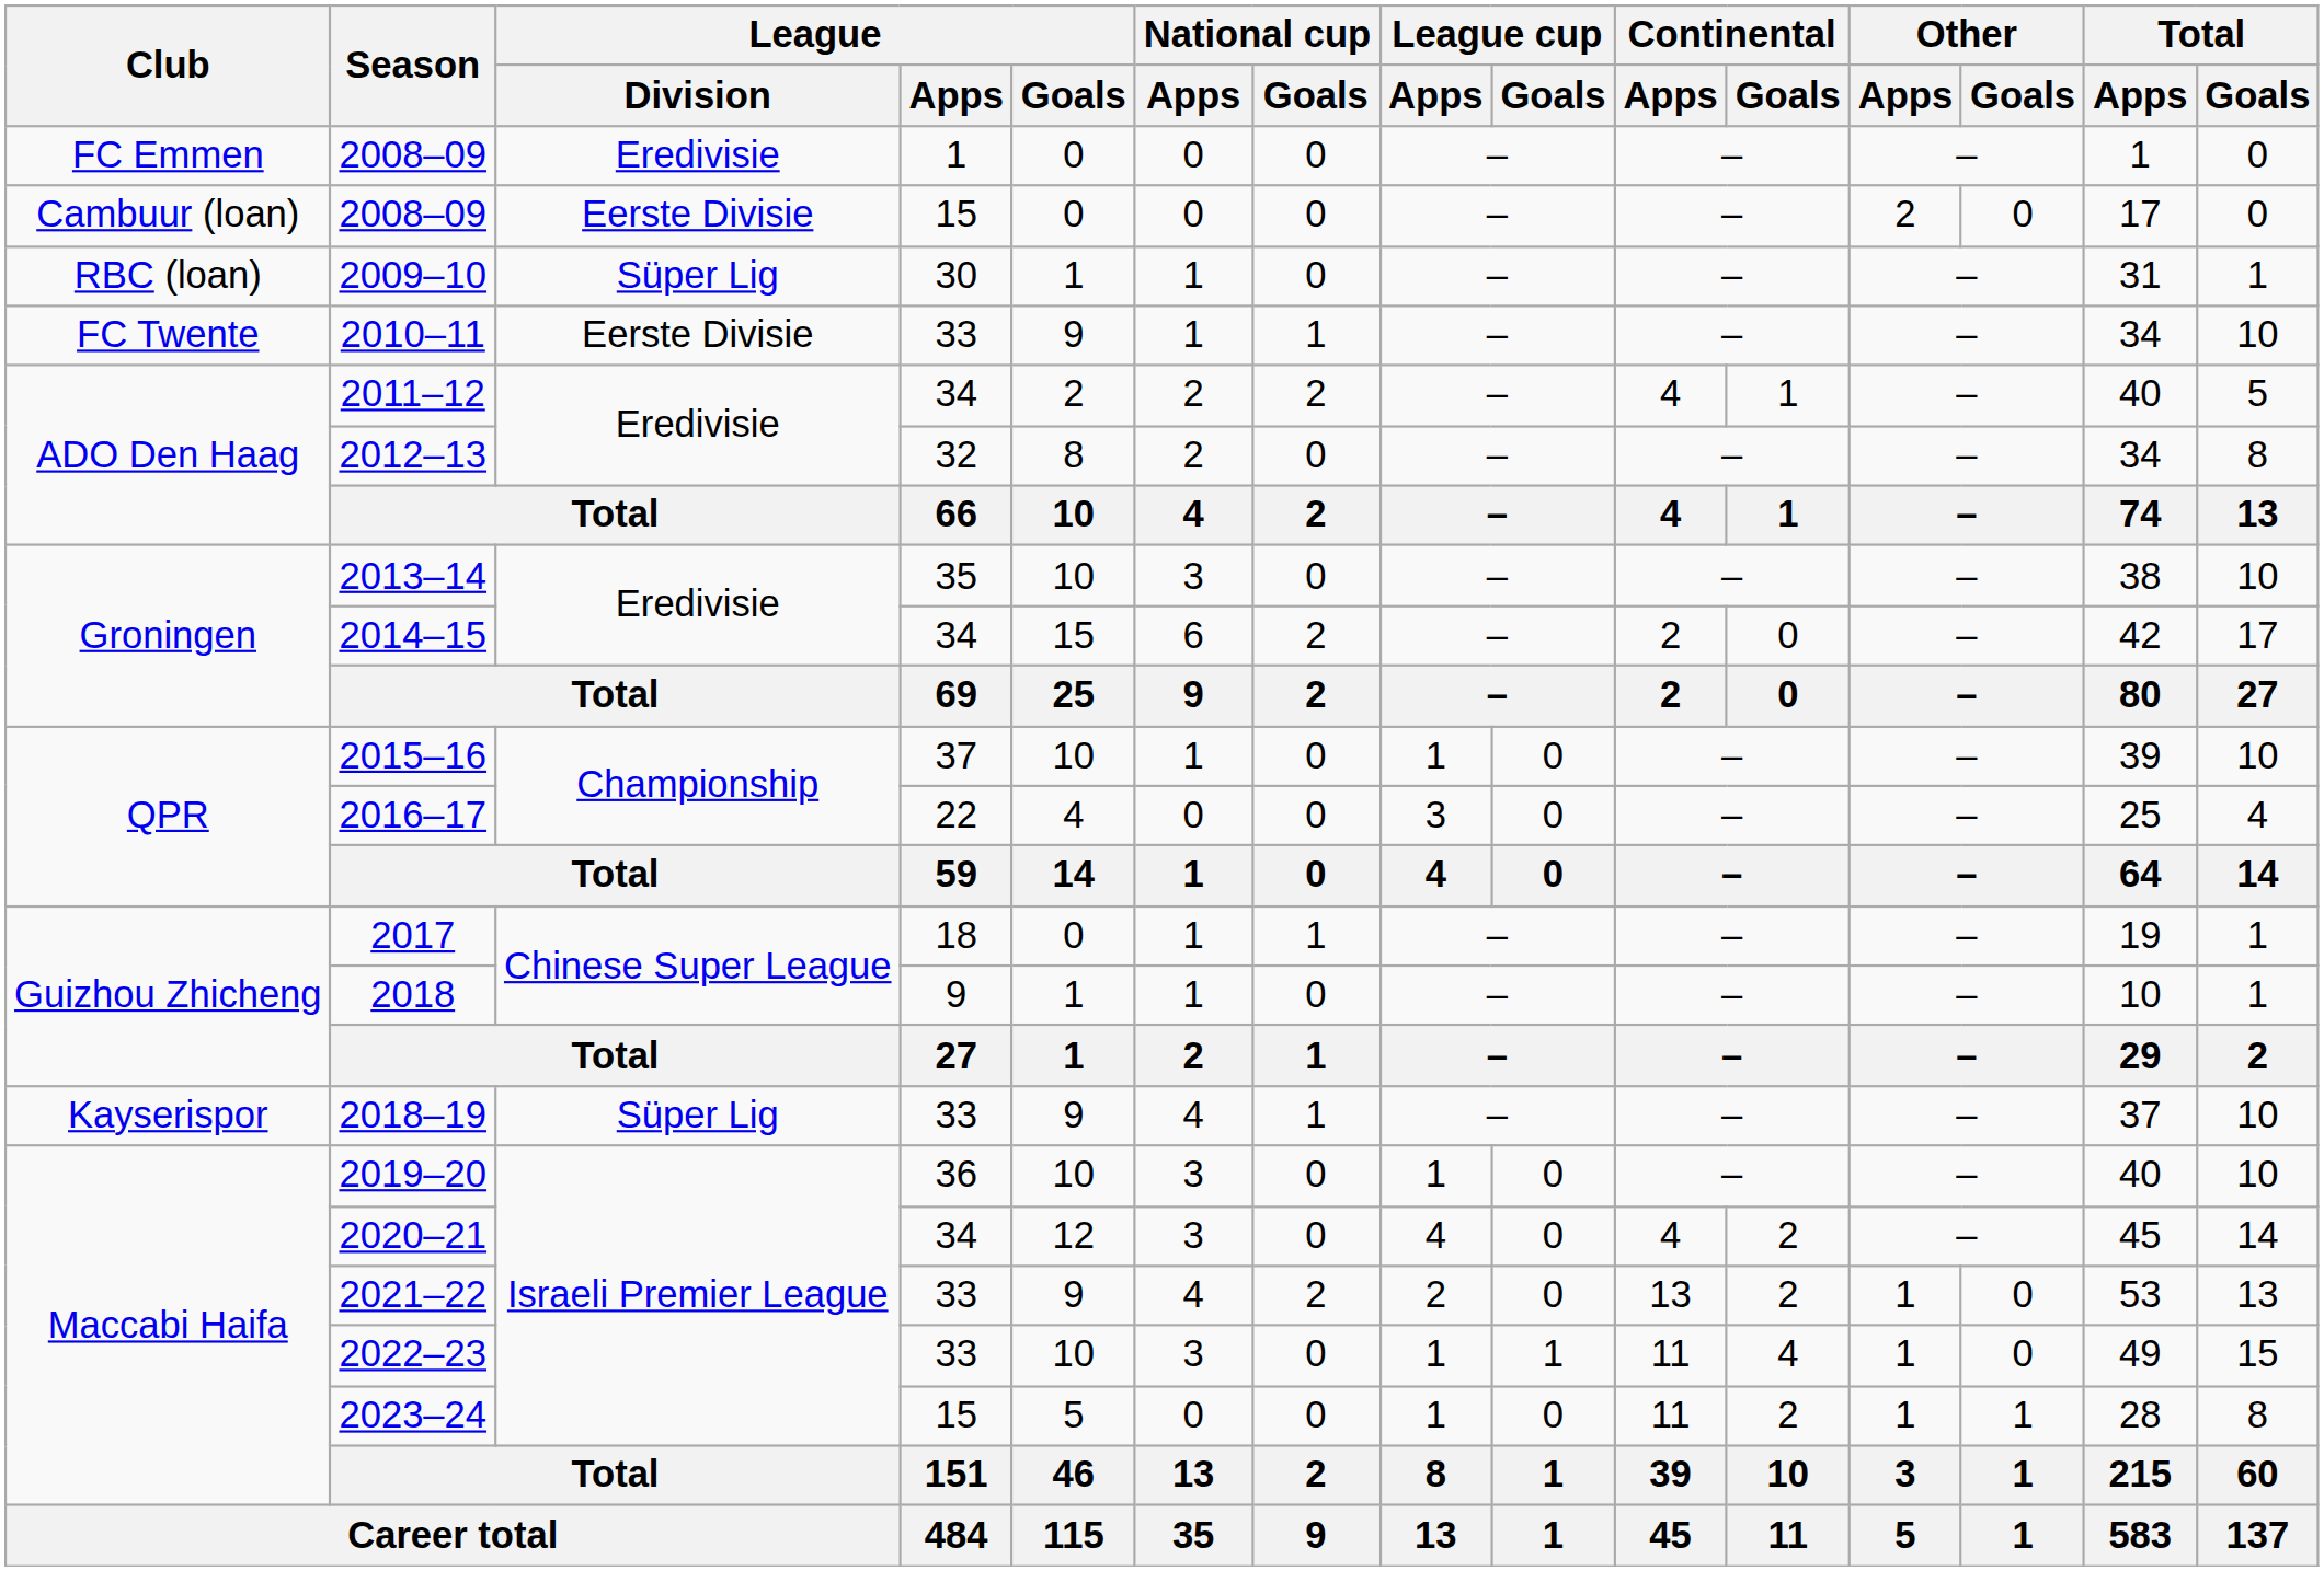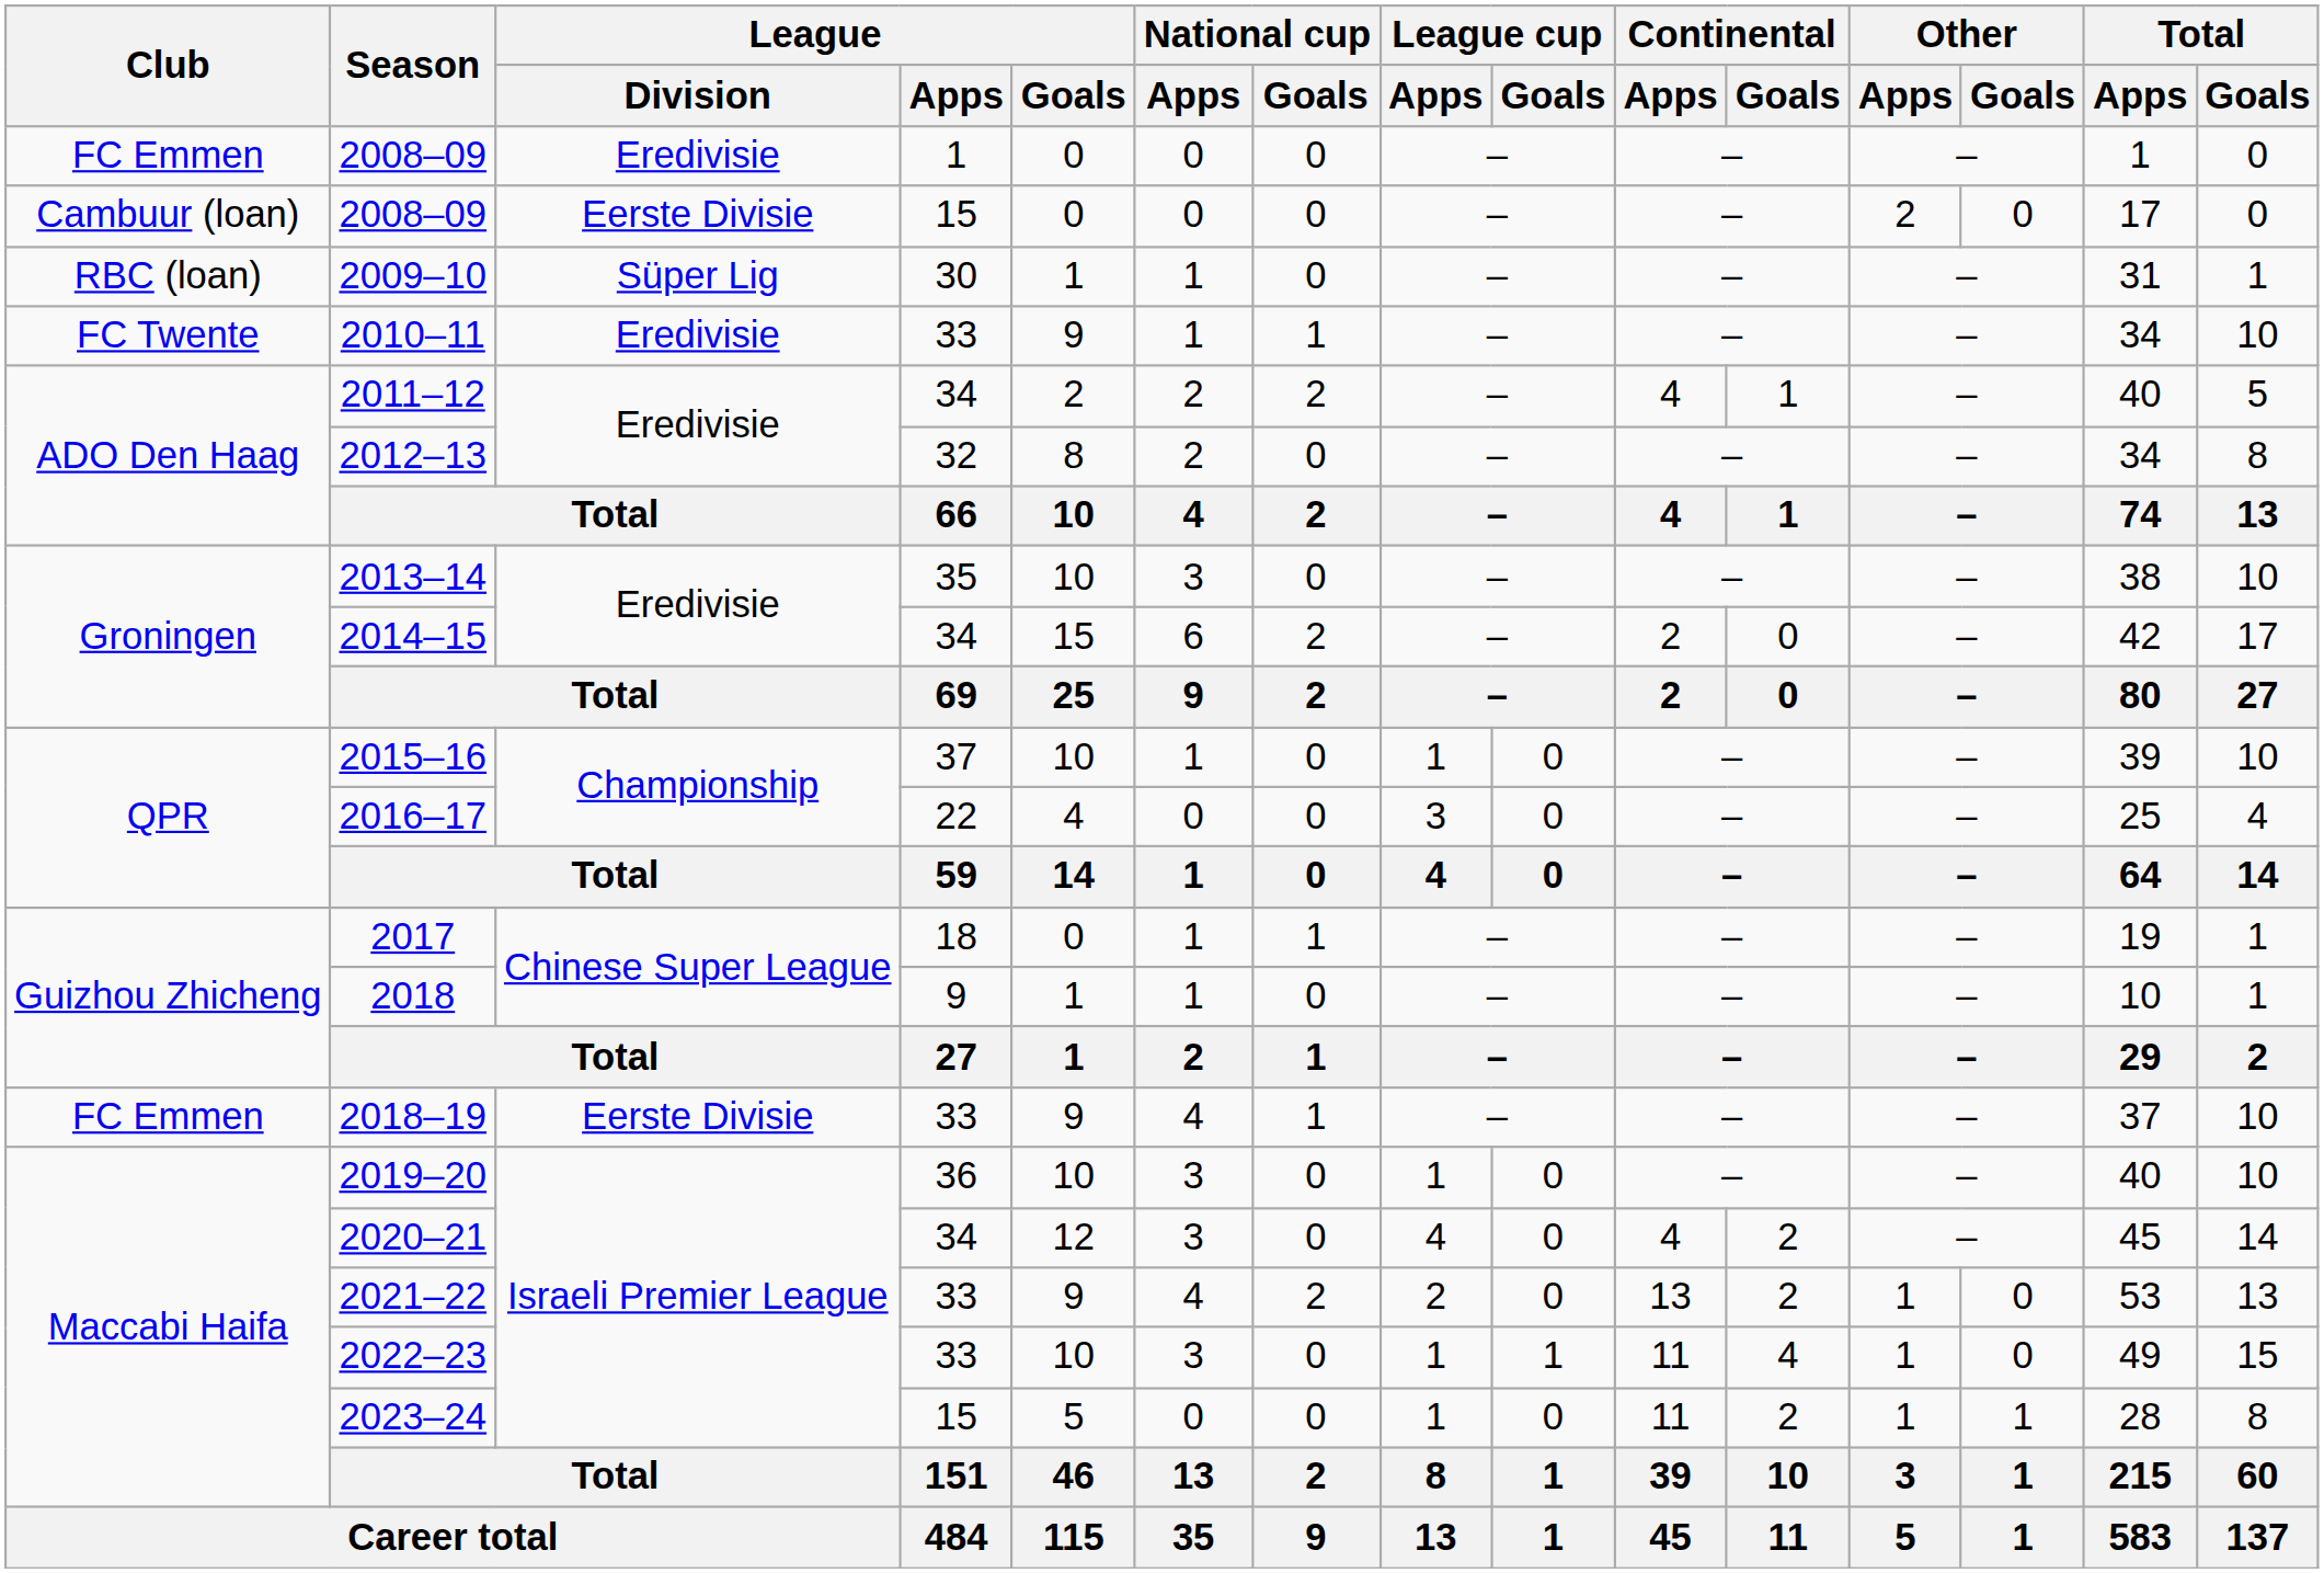 <table class="wikitable" style="text-align:center">
 <tr>
 <th rowspan="2">Club</th>
 <th rowspan="2">Season</th>
 <th colspan="3">League</th>
 <th colspan="2">National cup</th>
 <th colspan="2">League cup</th>
 <th colspan="2">Continental</th>
 <th colspan="2">Other</th>
 <th colspan="2">Total</th>
 </tr>
 <tr>
 <th>Division</th>
 <th>Apps</th>
 <th>Goals</th>
 <th>Apps</th>
 <th>Goals</th>
 <th>Apps</th>
 <th>Goals</th>
 <th>Apps</th>
 <th>Goals</th>
 <th>Apps</th>
 <th>Goals</th>
 <th>Apps</th>
 <th>Goals</th>
 </tr>
 <tr>
 <td><a href='#'>FC Emmen</a></td>
 <td><a href='#'>2008–09</a></td>
 <td><a href='#'>Eredivisie</a></td>
 <td>1</td>
 <td>0</td>
 <td>0</td>
 <td>0</td>
 <td colspan="2">–</td>
 <td colspan="2">–</td>
 <td colspan="2">–</td>
 <td>1</td>
 <td>0</td>
 </tr>
 <tr>
 <td><a href='#'>Cambuur</a> (loan)</td>
 <td><a href='#'>2008–09</a></td>
 <td><a href='#'>Eerste Divisie</a></td>
 <td>15</td>
 <td>0</td>
 <td>0</td>
 <td>0</td>
 <td colspan="2">–</td>
 <td colspan="2">–</td>
 <td>2</td>
 <td>0</td>
 <td>17</td>
 <td>0</td>
 </tr>
 <tr>
 <td><a href='#'>RBC</a> (loan)</td>
 <td><a href='#'>2009–10</a></td>
 <td><a href='#'>Süper Lig</a></td>
 <td>30</td>
 <td>1</td>
 <td>1</td>
 <td>0</td>
 <td colspan="2">–</td>
 <td colspan="2">–</td>
 <td colspan="2">–</td>
 <td>31</td>
 <td>1</td>
 </tr>
 <tr>
 <td><a href='#'>FC Twente</a></td>
 <td><a href='#'>2010–11</a></td>
-<td>Eerste Divisie</td>
+<td><a href='#'>Eredivisie</a></td>
 <td>33</td>
 <td>9</td>
 <td>1</td>
 <td>1</td>
 <td colspan="2">–</td>
 <td colspan="2">–</td>
 <td colspan="2">–</td>
 <td>34</td>
 <td>10</td>
 </tr>
 <tr>
 <td rowspan="3"><a href='#'>ADO Den Haag</a></td>
 <td><a href='#'>2011–12</a></td>
 <td rowspan="2">Eredivisie</td>
 <td>34</td>
 <td>2</td>
 <td>2</td>
 <td>2</td>
 <td colspan="2">–</td>
 <td>4</td>
 <td>1</td>
 <td colspan="2">–</td>
 <td>40</td>
 <td>5</td>
 </tr>
 <tr>
 <td><a href='#'>2012–13</a></td>
 <td>32</td>
 <td>8</td>
 <td>2</td>
 <td>0</td>
 <td colspan="2">–</td>
 <td colspan="2">–</td>
 <td colspan="2">–</td>
 <td>34</td>
 <td>8</td>
 </tr>
 <tr>
 <th colspan="2">Total</th>
 <th>66</th>
 <th>10</th>
 <th>4</th>
 <th>2</th>
 <th colspan="2">–</th>
 <th>4</th>
 <th>1</th>
 <th colspan="2">–</th>
 <th>74</th>
 <th>13</th>
 </tr>
 <tr>
 <td rowspan="3"><a href='#'>Groningen</a></td>
 <td><a href='#'>2013–14</a></td>
 <td rowspan="2">Eredivisie</td>
 <td>35</td>
 <td>10</td>
 <td>3</td>
 <td>0</td>
 <td colspan="2">–</td>
 <td colspan="2">–</td>
 <td colspan="2">–</td>
 <td>38</td>
 <td>10</td>
 </tr>
 <tr>
 <td><a href='#'>2014–15</a></td>
 <td>34</td>
 <td>15</td>
 <td>6</td>
 <td>2</td>
 <td colspan="2">–</td>
 <td>2</td>
 <td>0</td>
 <td colspan="2">–</td>
 <td>42</td>
 <td>17</td>
 </tr>
 <tr>
 <th colspan="2">Total</th>
 <th>69</th>
 <th>25</th>
 <th>9</th>
 <th>2</th>
 <th colspan="2">–</th>
 <th>2</th>
 <th>0</th>
 <th colspan="2">–</th>
 <th>80</th>
 <th>27</th>
 </tr>
 <tr>
 <td rowspan="3"><a href='#'>QPR</a></td>
 <td><a href='#'>2015–16</a></td>
 <td rowspan="2"><a href='#'>Championship</a></td>
 <td>37</td>
 <td>10</td>
 <td>1</td>
 <td>0</td>
 <td>1</td>
 <td>0</td>
 <td colspan="2">–</td>
 <td colspan="2">–</td>
 <td>39</td>
 <td>10</td>
 </tr>
 <tr>
 <td><a href='#'>2016–17</a></td>
 <td>22</td>
 <td>4</td>
 <td>0</td>
 <td>0</td>
 <td>3</td>
 <td>0</td>
 <td colspan="2">–</td>
 <td colspan="2">–</td>
 <td>25</td>
 <td>4</td>
 </tr>
 <tr>
 <th colspan="2">Total</th>
 <th>59</th>
 <th>14</th>
 <th>1</th>
 <th>0</th>
 <th>4</th>
 <th>0</th>
 <th colspan="2">–</th>
 <th colspan="2">–</th>
 <th>64</th>
 <th>14</th>
 </tr>
 <tr>
 <td rowspan="3"><a href='#'>Guizhou Zhicheng</a></td>
 <td><a href='#'>2017</a></td>
 <td rowspan="2"><a href='#'>Chinese Super League</a></td>
 <td>18</td>
 <td>0</td>
 <td>1</td>
 <td>1</td>
 <td colspan="2">–</td>
 <td colspan="2">–</td>
 <td colspan="2">–</td>
 <td>19</td>
 <td>1</td>
 </tr>
 <tr>
 <td><a href='#'>2018</a></td>
 <td>9</td>
 <td>1</td>
 <td>1</td>
 <td>0</td>
 <td colspan="2">–</td>
 <td colspan="2">–</td>
 <td colspan="2">–</td>
 <td>10</td>
 <td>1</td>
 </tr>
 <tr>
 <th colspan="2">Total</th>
 <th>27</th>
 <th>1</th>
 <th>2</th>
 <th>1</th>
 <th colspan="2">–</th>
 <th colspan="2">–</th>
 <th colspan="2">–</th>
 <th>29</th>
 <th>2</th>
 </tr>
 <tr>
-<td><a href='#'>Kayserispor</a></td>
+<td><a href='#'>FC Emmen</a></td>
 <td><a href='#'>2018–19</a></td>
-<td><a href='#'>Süper Lig</a></td>
+<td><a href='#'>Eerste Divisie</a></td>
 <td>33</td>
 <td>9</td>
 <td>4</td>
 <td>1</td>
 <td colspan="2">–</td>
 <td colspan="2">–</td>
 <td colspan="2">–</td>
 <td>37</td>
 <td>10</td>
 </tr>
 <tr>
 <td rowspan="6"><a href='#'>Maccabi Haifa</a></td>
 <td><a href='#'>2019–20</a></td>
 <td rowspan="5"><a href='#'>Israeli Premier League</a></td>
 <td>36</td>
 <td>10</td>
 <td>3</td>
 <td>0</td>
 <td>1</td>
 <td>0</td>
 <td colspan="2">–</td>
 <td colspan="2">–</td>
 <td>40</td>
 <td>10</td>
 </tr>
 <tr>
 <td><a href='#'>2020–21</a></td>
 <td>34</td>
 <td>12</td>
 <td>3</td>
 <td>0</td>
 <td>4</td>
 <td>0</td>
 <td>4</td>
 <td>2</td>
 <td colspan="2">–</td>
 <td>45</td>
 <td>14</td>
 </tr>
 <tr>
 <td><a href='#'>2021–22</a></td>
 <td>33</td>
 <td>9</td>
 <td>4</td>
 <td>2</td>
 <td>2</td>
 <td>0</td>
 <td>13</td>
 <td>2</td>
 <td>1</td>
 <td>0</td>
 <td>53</td>
 <td>13</td>
 </tr>
 <tr>
 <td><a href='#'>2022–23</a></td>
 <td>33</td>
 <td>10</td>
 <td>3</td>
 <td>0</td>
 <td>1</td>
 <td>1</td>
 <td>11</td>
 <td>4</td>
 <td>1</td>
 <td>0</td>
 <td>49</td>
 <td>15</td>
 </tr>
 <tr>
 <td><a href='#'>2023–24</a></td>
 <td>15</td>
 <td>5</td>
 <td>0</td>
 <td>0</td>
 <td>1</td>
 <td>0</td>
 <td>11</td>
 <td>2</td>
 <td>1</td>
 <td>1</td>
 <td>28</td>
 <td>8</td>
 </tr>
 <tr>
 <th colspan="2">Total</th>
 <th>151</th>
 <th>46</th>
 <th>13</th>
 <th>2</th>
 <th>8</th>
 <th>1</th>
 <th>39</th>
 <th>10</th>
 <th>3</th>
 <th>1</th>
 <th>215</th>
 <th>60</th>
 </tr>
 <tr>
 <th colspan="3">Career total</th>
 <th>484</th>
 <th>115</th>
 <th>35</th>
 <th>9</th>
 <th>13</th>
 <th>1</th>
 <th>45</th>
 <th>11</th>
 <th>5</th>
 <th>1</th>
 <th>583</th>
 <th>137</th>
 </tr>
 </table>
